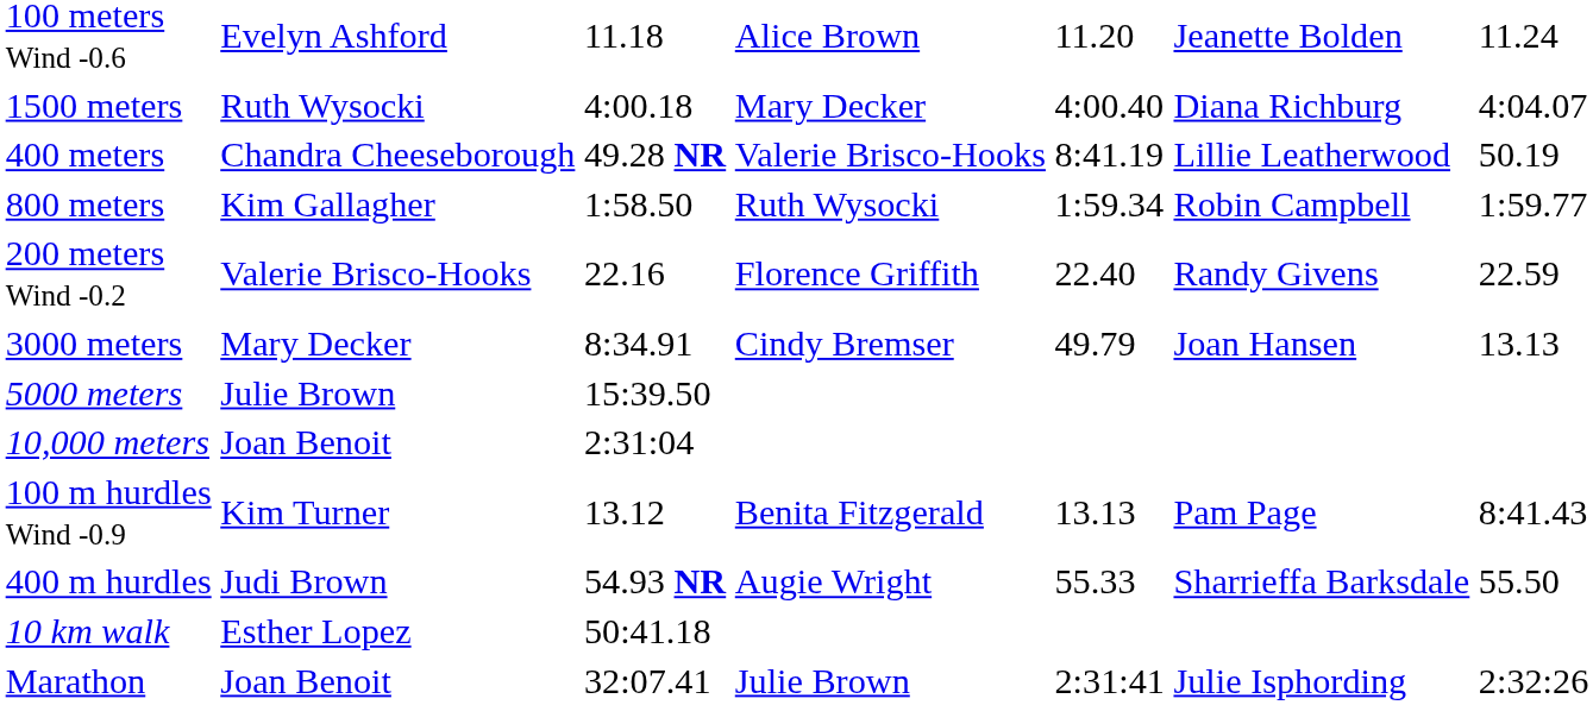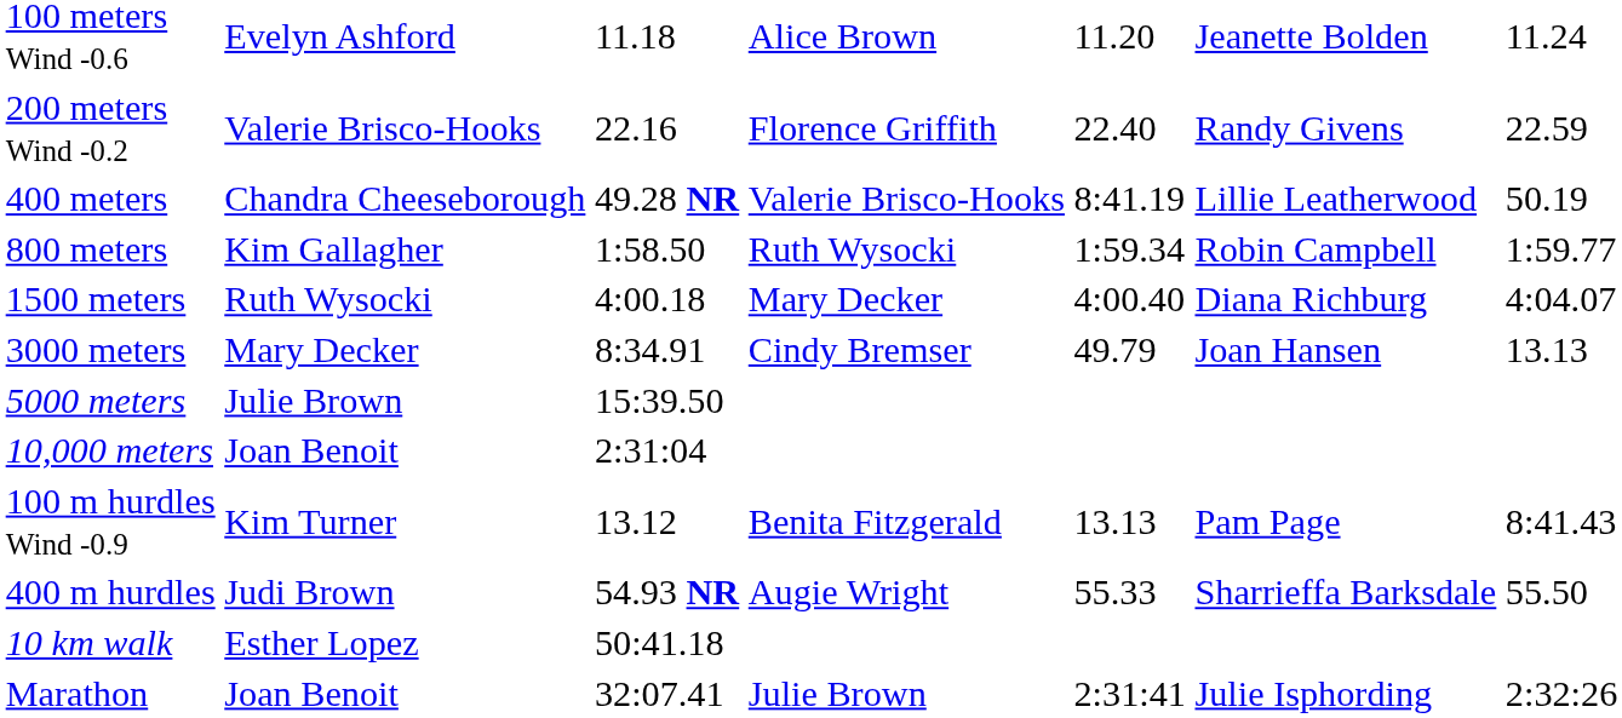 <table>
 <tr>
 <td><a href='#'>100 meters</a> <br><small>Wind -0.6</small></td>
 <td><a href='#'>Evelyn Ashford</a></td>
 <td>11.18</td>
 <td><a href='#'>Alice Brown</a></td>
 <td>11.20</td>
 <td><a href='#'>Jeanette Bolden</a></td>
 <td>11.24</td>
 </tr>
 <tr>
-<td><a href='#'>1500 meters</a></td>
-<td><a href='#'>Ruth Wysocki</a></td>
-<td>4:00.18</td>
-<td><a href='#'>Mary Decker</a></td>
-<td>4:00.40</td>
-<td><a href='#'>Diana Richburg</a></td>
-<td>4:04.07</td>
+<td><a href='#'>200 meters</a> <br><small>Wind -0.2</small></td>
+<td><a href='#'>Valerie Brisco-Hooks</a></td>
+<td>22.16</td>
+<td><a href='#'>Florence Griffith</a></td>
+<td>22.40</td>
+<td><a href='#'>Randy Givens</a></td>
+<td>22.59</td>
 </tr>
 <tr>
 <td><a href='#'>400 meters</a></td>
 <td><a href='#'>Chandra Cheeseborough</a></td>
 <td>49.28 <strong><a href='#'>NR</a></strong></td>
 <td><a href='#'>Valerie Brisco-Hooks</a></td>
 <td>8:41.19</td>
 <td><a href='#'>Lillie Leatherwood</a></td>
 <td>50.19</td>
 </tr>
 <tr>
 <td><a href='#'>800 meters</a></td>
 <td><a href='#'>Kim Gallagher</a></td>
 <td>1:58.50</td>
 <td><a href='#'>Ruth Wysocki</a></td>
 <td>1:59.34</td>
 <td><a href='#'>Robin Campbell</a></td>
 <td>1:59.77</td>
 </tr>
 <tr>
-<td><a href='#'>200 meters</a> <br><small>Wind -0.2</small></td>
-<td><a href='#'>Valerie Brisco-Hooks</a></td>
-<td>22.16</td>
-<td><a href='#'>Florence Griffith</a></td>
-<td>22.40</td>
-<td><a href='#'>Randy Givens</a></td>
-<td>22.59</td>
+<td><a href='#'>1500 meters</a></td>
+<td><a href='#'>Ruth Wysocki</a></td>
+<td>4:00.18</td>
+<td><a href='#'>Mary Decker</a></td>
+<td>4:00.40</td>
+<td><a href='#'>Diana Richburg</a></td>
+<td>4:04.07</td>
 </tr>
 <tr>
 <td><a href='#'>3000 meters</a></td>
 <td><a href='#'>Mary Decker</a></td>
 <td>8:34.91</td>
 <td><a href='#'>Cindy Bremser</a></td>
 <td>49.79</td>
 <td><a href='#'>Joan Hansen</a></td>
 <td>13.13</td>
 </tr>
 <tr>
 <td><em><a href='#'>5000 meters</a></em></td>
 <td><a href='#'>Julie Brown</a></td>
 <td>15:39.50</td>
 </tr>
 <tr>
 <td><em><a href='#'>10,000 meters</a></em></td>
 <td><a href='#'>Joan Benoit</a></td>
 <td>2:31:04</td>
 </tr>
 <tr>
 <td><a href='#'>100 m hurdles</a> <br><small>Wind -0.9</small></td>
 <td><a href='#'>Kim Turner</a></td>
 <td>13.12</td>
 <td><a href='#'>Benita Fitzgerald</a></td>
 <td>13.13</td>
 <td><a href='#'>Pam Page</a></td>
 <td>8:41.43</td>
 </tr>
 <tr>
 <td><a href='#'>400 m hurdles</a></td>
 <td><a href='#'>Judi Brown</a></td>
 <td>54.93 <strong><a href='#'>NR</a></strong></td>
 <td><a href='#'>Augie Wright</a></td>
 <td>55.33</td>
 <td><a href='#'>Sharrieffa Barksdale</a></td>
 <td>55.50</td>
 </tr>
 <tr>
 <td><em><a href='#'>10&nbsp;km walk</a></em></td>
 <td><a href='#'>Esther Lopez</a></td>
 <td>50:41.18</td>
 </tr>
 <tr>
 <td><a href='#'>Marathon</a></td>
 <td><a href='#'>Joan Benoit</a></td>
 <td>32:07.41</td>
 <td><a href='#'>Julie Brown</a></td>
 <td>2:31:41</td>
 <td><a href='#'>Julie Isphording</a></td>
 <td>2:32:26</td>
 </tr>
 </table>
